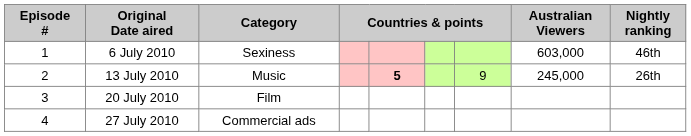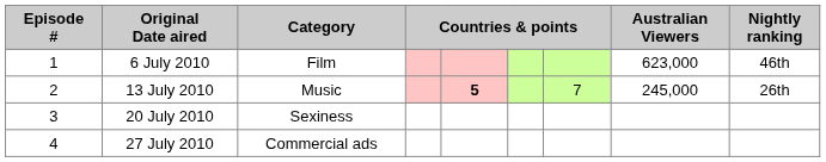 <table border="1" cellpadding="4" cellspacing="0" style="text-align:center; font-size:90%; border-collapse:collapse;" width=60%>
 <tr style="background:#ccc;">
 <th>Episode<br>#</th>
 <th>Original<br>Date aired</th>
 <th>Category</th>
 <th colspan=4>Countries & points</th>
 <th>Australian<br>Viewers</th>
 <th>Nightly<br>ranking</th>
 </tr>
 <tr>
 <td>1</td>
 <td>6 July 2010</td>
-<td>Sexiness</td>
+<td>Film</td>
 <td style="background:#ffc5c5;"></td>
 <td style="background:#ffc5c5;"></td>
 <td style="background:#cf9;"></td>
 <td style="background:#cf9;"></td>
-<td>603,000</td>
+<td>623,000</td>
 <td>46th</td>
 </tr>
 <tr>
 <td>2</td>
 <td>13 July 2010</td>
 <td>Music</td>
 <td style="background:#ffc5c5;"></td>
 <td style="background:#ffc5c5;"><strong>5</strong></td>
 <td style="background:#cf9;"></td>
-<td style="background:#cf9;">9</td>
+<td style="background:#cf9;">7</td>
 <td>245,000</td>
 <td>26th</td>
 </tr>
 <tr>
 <td>3</td>
 <td>20 July 2010</td>
-<td>Film</td>
+<td>Sexiness</td>
 <td></td>
 <td></td>
 <td></td>
 <td></td>
 <td></td>
 <td></td>
 </tr>
 <tr>
 <td>4</td>
 <td>27 July 2010</td>
 <td>Commercial ads</td>
 <td></td>
 <td></td>
 <td></td>
 <td></td>
 <td></td>
 <td></td>
 </tr>
 </table>
